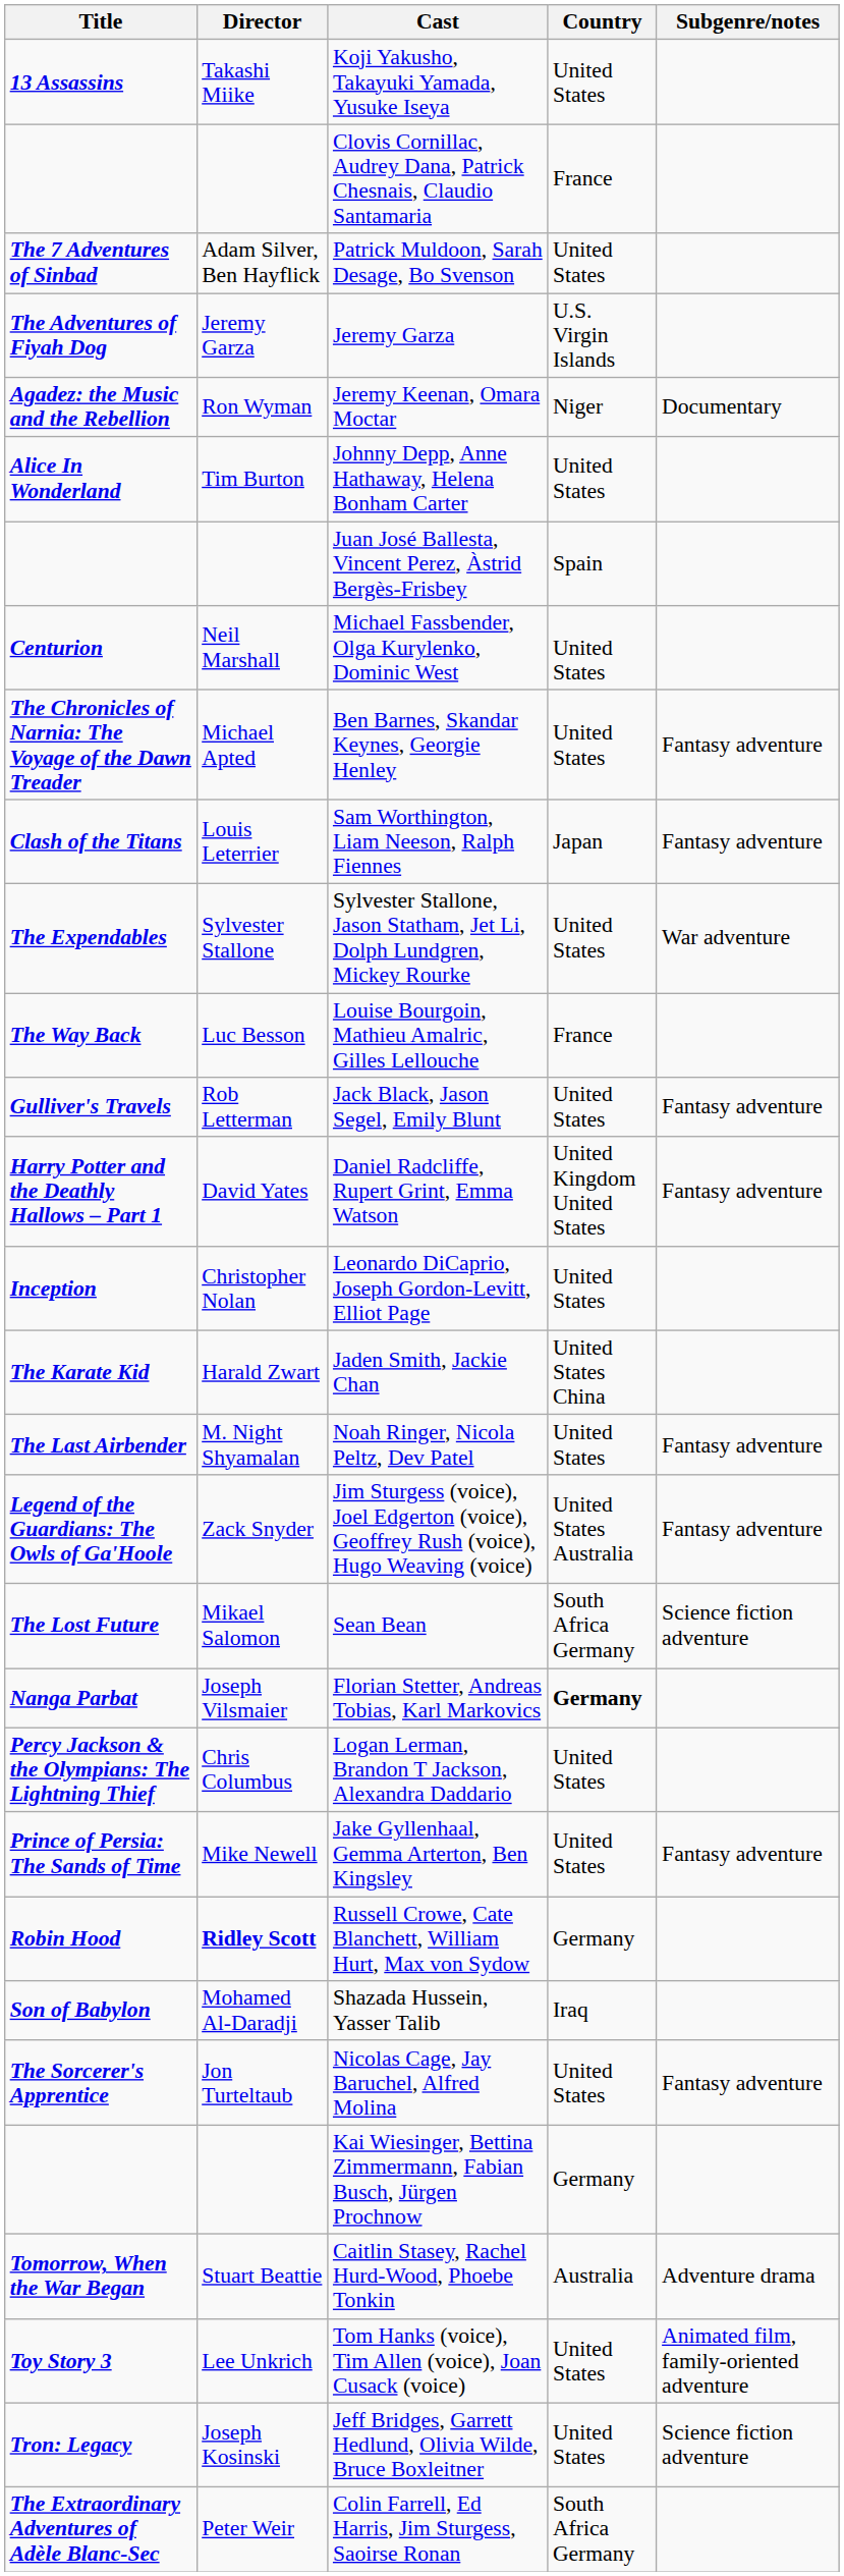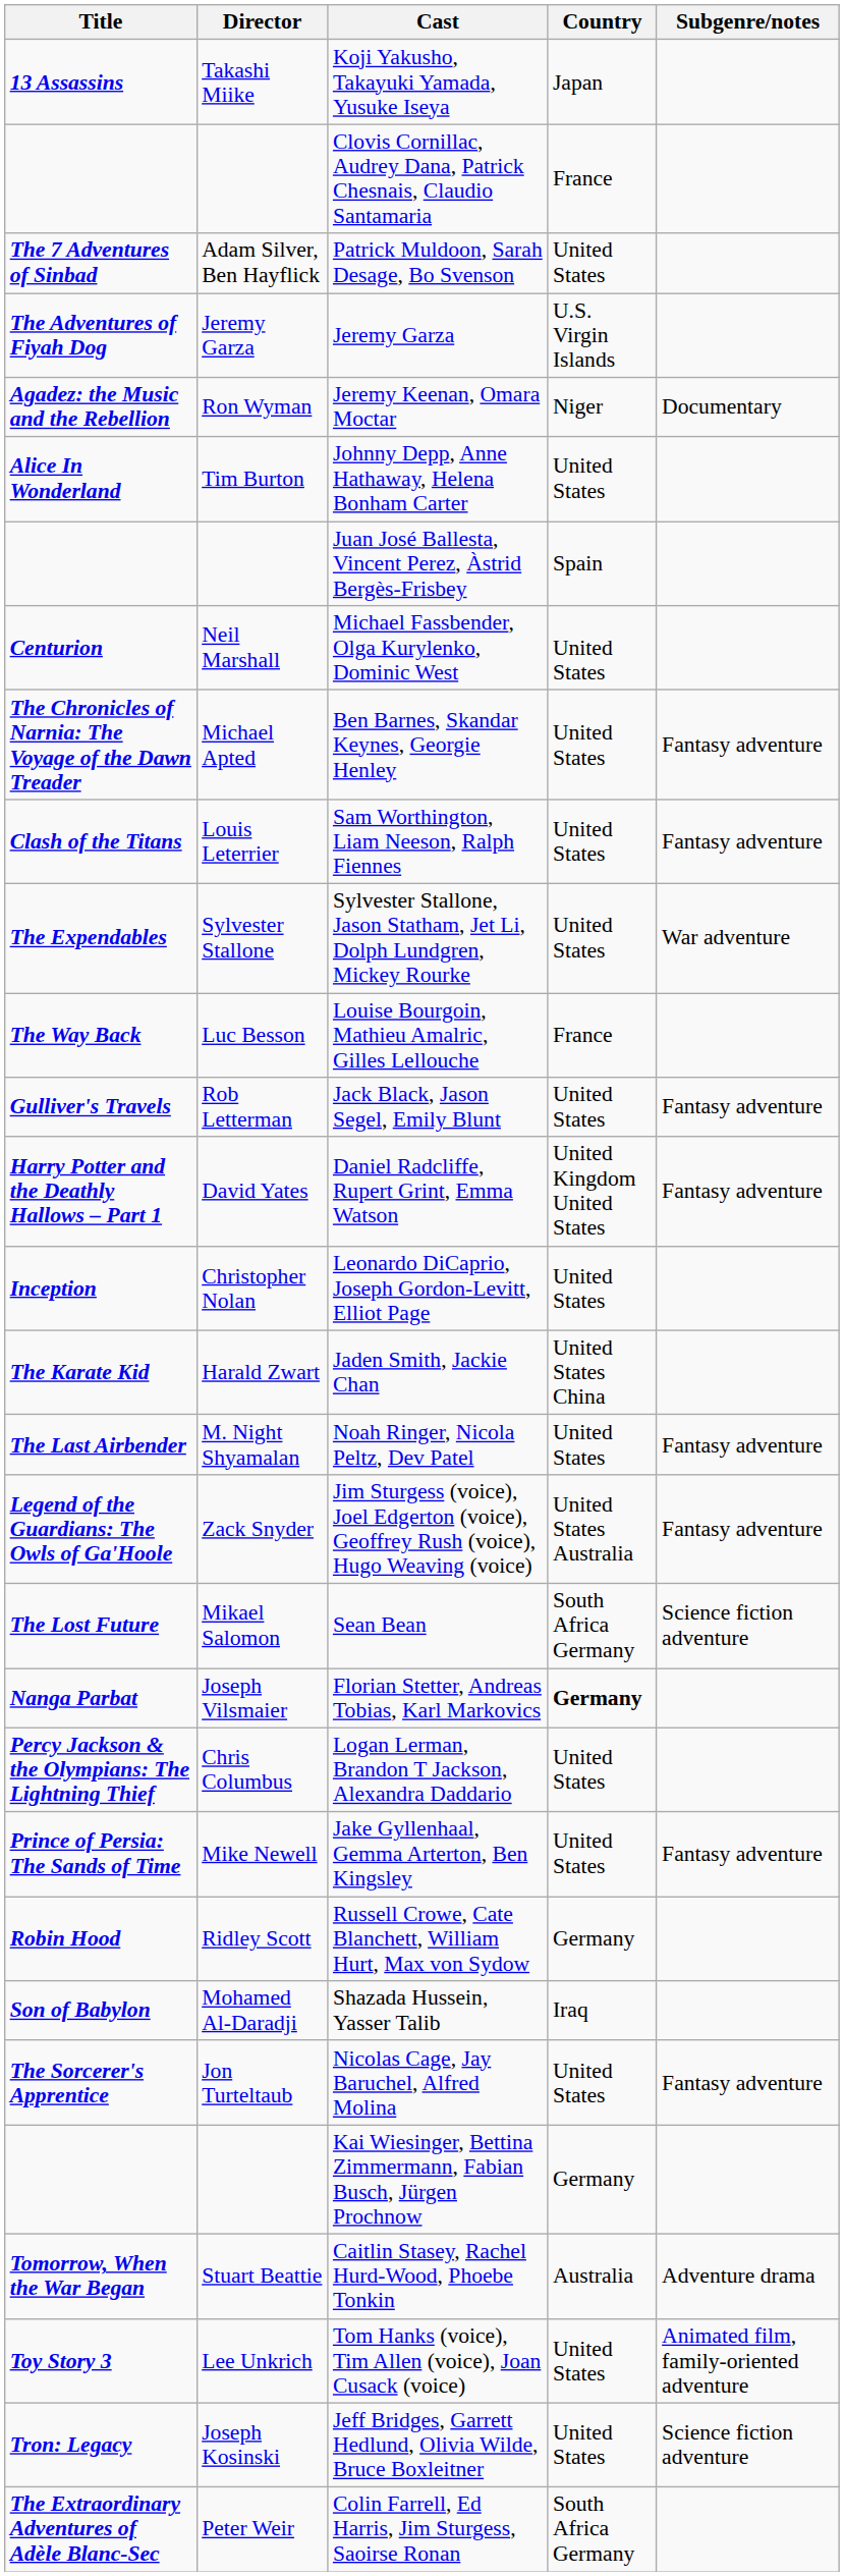 <table class="wikitable">
 <tr>
 <th>Title</th>
 <th>Director</th>
 <th>Cast</th>
 <th>Country</th>
 <th>Subgenre/notes</th>
 </tr>
 <tr>
 <td><strong><em><a href='#'>13 Assassins</a></em></strong></td>
 <td><a href='#'>Takashi Miike</a></td>
 <td><a href='#'>Koji Yakusho</a>, <a href='#'>Takayuki Yamada</a>, <a href='#'>Yusuke Iseya</a></td>
-<td>United States</td>
+<td>Japan</td>
 <td></td>
 </tr>
 <tr>
 <td><strong><em></em></strong></td>
 <td></td>
 <td><a href='#'>Clovis Cornillac</a>, <a href='#'>Audrey Dana</a>, <a href='#'>Patrick Chesnais</a>, <a href='#'>Claudio Santamaria</a></td>
 <td>France</td>
 <td></td>
 </tr>
 <tr>
 <td><strong><em><a href='#'>The 7 Adventures of Sinbad</a></em></strong></td>
 <td>Adam Silver, Ben Hayflick</td>
 <td><a href='#'>Patrick Muldoon</a>, <a href='#'>Sarah Desage</a>, <a href='#'>Bo Svenson</a></td>
 <td>United States</td>
 <td></td>
 </tr>
 <tr>
 <td><strong><em><a href='#'>The Adventures of Fiyah Dog</a></em></strong></td>
 <td><a href='#'>Jeremy Garza</a></td>
 <td><a href='#'>Jeremy Garza</a></td>
 <td>U.S. Virgin Islands</td>
 <td></td>
 </tr>
 <tr>
 <td><strong><em><a href='#'>Agadez: the Music and the Rebellion</a></em></strong></td>
 <td><a href='#'>Ron Wyman</a></td>
 <td><a href='#'>Jeremy Keenan</a>, <a href='#'>Omara Moctar</a></td>
 <td>Niger</td>
 <td>Documentary</td>
 </tr>
 <tr>
 <td><strong><em><a href='#'>Alice In Wonderland</a></em></strong></td>
 <td><a href='#'>Tim Burton</a></td>
 <td><a href='#'>Johnny Depp</a>, <a href='#'>Anne Hathaway</a>, <a href='#'>Helena Bonham Carter</a></td>
 <td>United States</td>
 <td></td>
 </tr>
 <tr>
 <td><strong><em></em></strong></td>
 <td></td>
 <td><a href='#'>Juan José Ballesta</a>, <a href='#'>Vincent Perez</a>, <a href='#'>Àstrid Bergès-Frisbey</a></td>
 <td>Spain</td>
 <td></td>
 </tr>
 <tr>
 <td><strong><em><a href='#'>Centurion</a></em></strong></td>
 <td><a href='#'>Neil Marshall</a></td>
 <td><a href='#'>Michael Fassbender</a>, <a href='#'>Olga Kurylenko</a>, <a href='#'>Dominic West</a></td>
 <td><br>United States</td>
 <td></td>
 </tr>
 <tr>
 <td><strong><em><a href='#'>The Chronicles of Narnia: The Voyage of the Dawn Treader</a></em></strong></td>
 <td><a href='#'>Michael Apted</a></td>
 <td><a href='#'>Ben Barnes</a>, <a href='#'>Skandar Keynes</a>, <a href='#'>Georgie Henley</a></td>
 <td>United States</td>
 <td>Fantasy adventure</td>
 </tr>
 <tr>
 <td><strong><em><a href='#'>Clash of the Titans</a></em></strong></td>
 <td><a href='#'>Louis Leterrier</a></td>
 <td><a href='#'>Sam Worthington</a>, <a href='#'>Liam Neeson</a>, <a href='#'>Ralph Fiennes</a></td>
-<td>Japan</td>
+<td>United States</td>
 <td>Fantasy adventure</td>
 </tr>
 <tr>
 <td><strong><em><a href='#'>The Expendables</a></em></strong></td>
 <td><a href='#'>Sylvester Stallone</a></td>
 <td>Sylvester Stallone, <a href='#'>Jason Statham</a>, <a href='#'>Jet Li</a>, <a href='#'>Dolph Lundgren</a>, <a href='#'>Mickey Rourke</a></td>
 <td>United States</td>
 <td>War adventure</td>
 </tr>
 <tr>
 <td><strong><em><a href='#'>The Way Back</a></em></strong></td>
 <td><a href='#'>Luc Besson</a></td>
 <td><a href='#'>Louise Bourgoin</a>, <a href='#'>Mathieu Amalric</a>, <a href='#'>Gilles Lellouche</a></td>
 <td>France</td>
 <td></td>
 </tr>
 <tr>
 <td><strong><em><a href='#'>Gulliver's Travels</a></em></strong></td>
 <td><a href='#'>Rob Letterman</a></td>
 <td><a href='#'>Jack Black</a>, <a href='#'>Jason Segel</a>, <a href='#'>Emily Blunt</a></td>
 <td>United States</td>
 <td>Fantasy adventure</td>
 </tr>
 <tr>
 <td><strong><em><a href='#'>Harry Potter and the Deathly Hallows – Part 1</a></em></strong></td>
 <td><a href='#'>David Yates</a></td>
 <td><a href='#'>Daniel Radcliffe</a>, <a href='#'>Rupert Grint</a>, <a href='#'>Emma Watson</a></td>
 <td>United Kingdom<br>United States</td>
 <td>Fantasy adventure</td>
 </tr>
 <tr>
 <td><strong><em><a href='#'>Inception</a></em></strong></td>
 <td><a href='#'>Christopher Nolan</a></td>
 <td><a href='#'>Leonardo DiCaprio</a>, <a href='#'>Joseph Gordon-Levitt</a>, <a href='#'>Elliot Page</a></td>
 <td>United States</td>
 <td></td>
 </tr>
 <tr>
 <td><strong><em><a href='#'>The Karate Kid</a></em></strong></td>
 <td><a href='#'>Harald Zwart</a></td>
 <td><a href='#'>Jaden Smith</a>, <a href='#'>Jackie Chan</a></td>
 <td>United States<br>China</td>
 <td></td>
 </tr>
 <tr>
 <td><strong><em><a href='#'>The Last Airbender</a></em></strong></td>
 <td><a href='#'>M. Night Shyamalan</a></td>
 <td><a href='#'>Noah Ringer</a>, <a href='#'>Nicola Peltz</a>, <a href='#'>Dev Patel</a></td>
 <td>United States</td>
 <td>Fantasy adventure</td>
 </tr>
 <tr>
 <td><strong><em><a href='#'>Legend of the Guardians: The Owls of Ga'Hoole</a></em></strong></td>
 <td><a href='#'>Zack Snyder</a></td>
 <td><a href='#'>Jim Sturgess</a> (voice), <a href='#'>Joel Edgerton</a> (voice), <a href='#'>Geoffrey Rush</a> (voice), <a href='#'>Hugo Weaving</a> (voice)</td>
 <td>United States<br>Australia</td>
 <td>Fantasy adventure</td>
 </tr>
 <tr>
 <td><strong><em><a href='#'>The Lost Future</a></em></strong></td>
 <td><a href='#'>Mikael Salomon</a></td>
 <td><a href='#'>Sean Bean</a></td>
 <td>South Africa<br>Germany</td>
 <td>Science fiction adventure</td>
 </tr>
 <tr>
 <td><strong><em><a href='#'>Nanga Parbat</a></em></strong></td>
 <td><a href='#'>Joseph Vilsmaier</a></td>
 <td><a href='#'>Florian Stetter</a>, <a href='#'>Andreas Tobias</a>, <a href='#'>Karl Markovics</a></td>
 <td><strong>Germany</strong></td>
 <td></td>
 </tr>
 <tr>
 <td><strong><em><a href='#'>Percy Jackson & the Olympians: The Lightning Thief</a></em></strong></td>
 <td><a href='#'>Chris Columbus</a></td>
 <td><a href='#'>Logan Lerman</a>, <a href='#'>Brandon T Jackson</a>, <a href='#'>Alexandra Daddario</a></td>
 <td>United States</td>
 <td></td>
 </tr>
 <tr>
 <td><strong><em><a href='#'>Prince of Persia: The Sands of Time</a></em></strong></td>
 <td><a href='#'>Mike Newell</a></td>
 <td><a href='#'>Jake Gyllenhaal</a>, <a href='#'>Gemma Arterton</a>, <a href='#'>Ben Kingsley</a></td>
 <td>United States</td>
 <td>Fantasy adventure</td>
 </tr>
 <tr>
 <td><strong><em><a href='#'>Robin Hood</a></em></strong></td>
-<td><strong><a href='#'>Ridley Scott</a></strong></td>
+<td><a href='#'>Ridley Scott</a></td>
 <td><a href='#'>Russell Crowe</a>, <a href='#'>Cate Blanchett</a>, <a href='#'>William Hurt</a>, <a href='#'>Max von Sydow</a></td>
 <td>Germany</td>
 <td></td>
 </tr>
 <tr>
 <td><strong><em><a href='#'>Son of Babylon</a></em></strong></td>
 <td><a href='#'>Mohamed Al-Daradji</a></td>
 <td>Shazada Hussein, Yasser Talib</td>
 <td>Iraq</td>
 <td></td>
 </tr>
 <tr>
 <td><strong><em><a href='#'>The Sorcerer's Apprentice</a></em></strong></td>
 <td><a href='#'>Jon Turteltaub</a></td>
 <td><a href='#'>Nicolas Cage</a>, <a href='#'>Jay Baruchel</a>, <a href='#'>Alfred Molina</a></td>
 <td>United States</td>
 <td>Fantasy adventure</td>
 </tr>
 <tr>
 <td><strong><em></em></strong></td>
 <td></td>
 <td><a href='#'>Kai Wiesinger</a>, <a href='#'>Bettina Zimmermann</a>, <a href='#'>Fabian Busch</a>, <a href='#'>Jürgen Prochnow</a></td>
 <td>Germany</td>
 <td></td>
 </tr>
 <tr>
 <td><strong><em><a href='#'>Tomorrow, When the War Began</a></em></strong></td>
 <td><a href='#'>Stuart Beattie</a></td>
 <td><a href='#'>Caitlin Stasey</a>, <a href='#'>Rachel Hurd-Wood</a>, <a href='#'>Phoebe Tonkin</a></td>
 <td>Australia</td>
 <td>Adventure drama</td>
 </tr>
 <tr>
 <td><strong><em><a href='#'>Toy Story 3</a></em></strong></td>
 <td><a href='#'>Lee Unkrich</a></td>
 <td><a href='#'>Tom Hanks</a> (voice), <a href='#'>Tim Allen</a> (voice), <a href='#'>Joan Cusack</a> (voice)</td>
 <td>United States</td>
 <td><a href='#'>Animated film</a>, family-oriented adventure</td>
 </tr>
 <tr>
 <td><strong><em><a href='#'>Tron: Legacy</a></em></strong></td>
 <td><a href='#'>Joseph Kosinski</a></td>
 <td><a href='#'>Jeff Bridges</a>, <a href='#'>Garrett Hedlund</a>, <a href='#'>Olivia Wilde</a>, <a href='#'>Bruce Boxleitner</a></td>
 <td>United States</td>
 <td>Science fiction adventure</td>
 </tr>
 <tr>
 <td><strong><em><a href='#'>The Extraordinary Adventures of Adèle Blanc-Sec</a></em></strong></td>
 <td><a href='#'>Peter Weir</a></td>
 <td><a href='#'>Colin Farrell</a>, <a href='#'>Ed Harris</a>, <a href='#'>Jim Sturgess</a>, <a href='#'>Saoirse Ronan</a></td>
 <td>South Africa<br>Germany</td>
 <td></td>
 </tr>
 </table>
